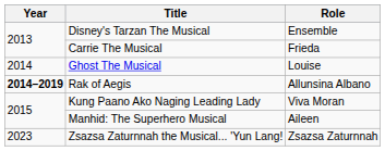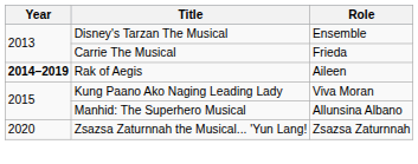 <table class="wikitable sortable" background: #f9f9f9>
 <tr bgcolor="#B0C4DE" align="center">
 <th>Year</th>
 <th>Title</th>
 <th>Role</th>
 </tr>
 <tr>
 <td rowspan="2">2013</td>
 <td>Disney's Tarzan The Musical</td>
 <td>Ensemble</td>
 </tr>
 <tr>
 <td>Carrie The Musical</td>
 <td>Frieda</td>
 </tr>
 <tr>
-<td>2014</td>
-<td><a href='#'>Ghost The Musical</a></td>
-<td>Louise</td>
-</tr>
-<tr>
 <td><strong>2014–2019</strong></td>
 <td>Rak of Aegis</td>
-<td>Allunsina Albano</td>
+<td>Aileen</td>
 </tr>
 <tr>
 <td rowspan="2">2015</td>
 <td>Kung Paano Ako Naging Leading Lady</td>
 <td>Viva Moran</td>
 </tr>
 <tr>
 <td>Manhid: The Superhero Musical</td>
-<td>Aileen</td>
+<td>Allunsina Albano</td>
 </tr>
 <tr>
-<td>2023</td>
+<td>2020</td>
 <td>Zsazsa Zaturnnah the Musical... 'Yun Lang!</td>
 <td>Zsazsa Zaturnnah</td>
 </tr>
 </table>
